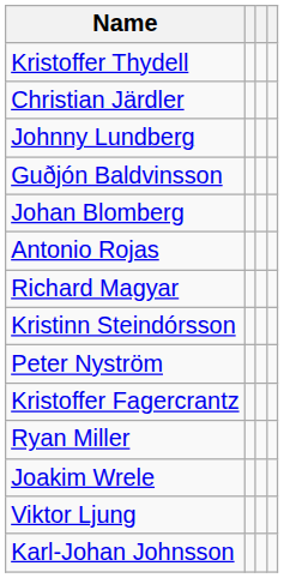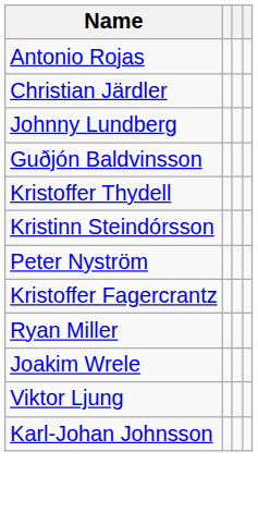 <table class="wikitable">
 <tr>
 <th>Name</th>
 <th></th>
 <th></th>
 <th></th>
 </tr>
 <tr>
-<td> <a href='#'>Kristoffer Thydell</a></td>
+<td> <a href='#'>Antonio Rojas</a></td>
 <td></td>
 <td></td>
 <td></td>
 </tr>
 <tr>
 <td> <a href='#'>Christian Järdler</a></td>
 <td></td>
 <td></td>
 <td></td>
 </tr>
 <tr>
 <td> <a href='#'>Johnny Lundberg</a></td>
 <td></td>
 <td></td>
 <td></td>
 </tr>
 <tr>
 <td> <a href='#'>Guðjón Baldvinsson</a></td>
 <td></td>
 <td></td>
 <td></td>
 </tr>
 <tr>
-<td> <a href='#'>Johan Blomberg</a></td>
-<td></td>
-<td></td>
-<td></td>
-</tr>
-<tr>
-<td> <a href='#'>Antonio Rojas</a></td>
-<td></td>
-<td></td>
-<td></td>
-</tr>
-<tr>
-<td> <a href='#'>Richard Magyar</a></td>
+<td> <a href='#'>Kristoffer Thydell</a></td>
 <td></td>
 <td></td>
 <td></td>
 </tr>
 <tr>
 <td> <a href='#'>Kristinn Steindórsson</a></td>
 <td></td>
 <td></td>
 <td></td>
 </tr>
 <tr>
 <td> <a href='#'>Peter Nyström</a></td>
 <td></td>
 <td></td>
 <td></td>
 </tr>
 <tr>
 <td> <a href='#'>Kristoffer Fagercrantz</a></td>
 <td></td>
 <td></td>
 <td></td>
 </tr>
 <tr>
 <td> <a href='#'>Ryan Miller</a></td>
 <td></td>
 <td></td>
 <td></td>
 </tr>
 <tr>
 <td> <a href='#'>Joakim Wrele</a></td>
 <td></td>
 <td></td>
 <td></td>
 </tr>
 <tr>
 <td> <a href='#'>Viktor Ljung</a></td>
 <td></td>
 <td></td>
 <td></td>
 </tr>
 <tr>
 <td> <a href='#'>Karl-Johan Johnsson</a></td>
 <td></td>
 <td></td>
 <td></td>
 </tr>
 </table>
